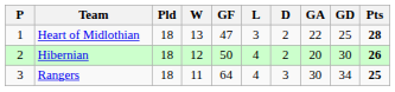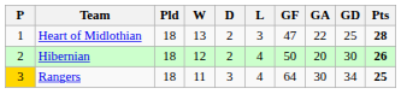 <table class="wikitable" style="text-align: center;">
 <tr>
 <th width=30>P</th>
 <th width=140>Team</th>
 <th width=30>Pld</th>
 <th width=30>W</th>
+<th width=30>D</th>
+<th width=30>L</th>
 <th width=30>GF</th>
-<th width=30>L</th>
-<th width=30>D</th>
 <th width=30>GA</th>
 <th width=30>GD</th>
 <th width=30>Pts</th>
 </tr>
 <tr>
 <td>1</td>
 <td align=left><a href='#'>Heart of Midlothian</a></td>
 <td>18</td>
 <td>13</td>
+<td>2</td>
+<td>3</td>
 <td>47</td>
-<td>3</td>
-<td>2</td>
 <td>22</td>
 <td>25</td>
 <td><strong>28</strong></td>
 </tr>
 <tr style="background:#ccffcc;">
 <td>2</td>
 <td align=left><a href='#'>Hibernian</a></td>
 <td>18</td>
 <td>12</td>
+<td>2</td>
+<td>4</td>
 <td>50</td>
-<td>4</td>
-<td>2</td>
 <td>20</td>
 <td>30</td>
 <td><strong>26</strong></td>
 </tr>
 <tr>
-<td>3</td>
+<td style="background: gold;">3</td>
 <td align=left><a href='#'>Rangers</a></td>
 <td>18</td>
 <td>11</td>
+<td>3</td>
+<td>4</td>
 <td>64</td>
-<td>4</td>
-<td>3</td>
 <td>30</td>
 <td>34</td>
 <td><strong>25</strong></td>
 </tr>
 </table>
